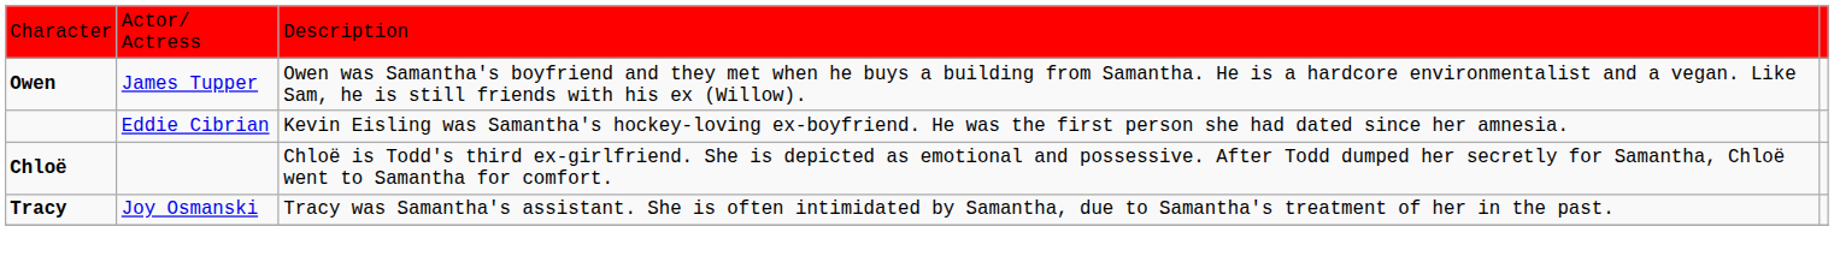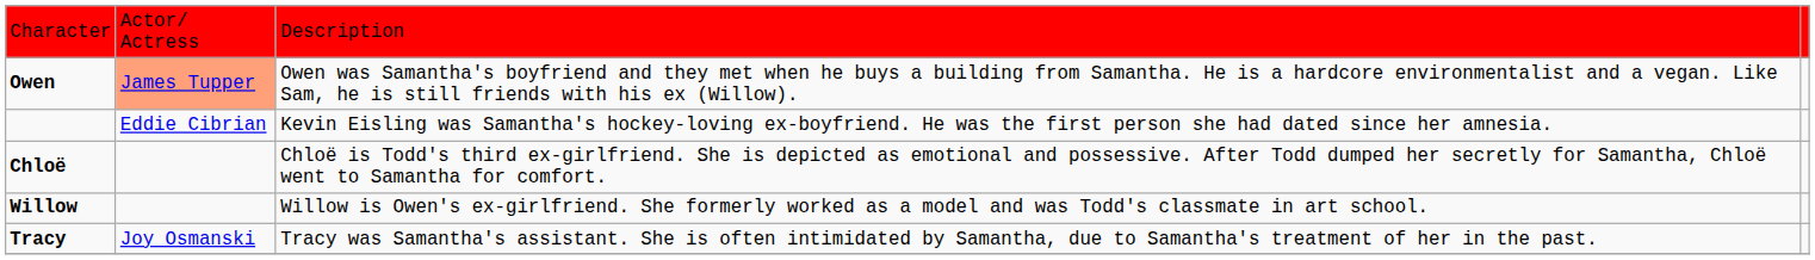 <table class="wikitable" border="1">
 <tr>
 <td colspan="1" style="background:red">Character</td>
 <td colspan="1" style="background:red">Actor/ Actress</td>
 <td colspan="1" style="background:red">Description</td>
 <td colspan="1" style="background:red"></td>
 </tr>
 <tr>
 <td><strong>Owen</strong></td>
-<td><a href='#'>James Tupper</a></td>
+<td style="background: lightsalmon;"><a href='#'>James Tupper</a></td>
 <td>Owen was Samantha's boyfriend and they met when he buys a building from Samantha. He is a hardcore environmentalist and a vegan. Like Sam, he is still friends with his ex (Willow).</td>
 <td></td>
 </tr>
 <tr>
 <td><strong></strong></td>
 <td><a href='#'>Eddie Cibrian</a></td>
 <td>Kevin Eisling was Samantha's hockey-loving ex-boyfriend. He was the first person she had dated since her amnesia.</td>
 <td></td>
 </tr>
 <tr>
 <td><strong>Chloë</strong></td>
 <td></td>
 <td>Chloë is Todd's third ex-girlfriend. She is depicted as emotional and possessive. After Todd dumped her secretly for Samantha, Chloë went to Samantha for comfort.</td>
 <td></td>
 </tr>
 <tr>
+<td><strong>Willow</strong></td>
+<td></td>
+<td>Willow is Owen's ex-girlfriend. She formerly worked as a model and was Todd's classmate in art school.</td>
+<td></td>
+</tr>
+<tr>
 <td><strong>Tracy</strong></td>
 <td><a href='#'>Joy Osmanski</a></td>
 <td>Tracy was Samantha's assistant. She is often intimidated by Samantha, due to Samantha's treatment of her in the past.</td>
 <td></td>
 </tr>
 <tr>
 </tr>
 </table>
